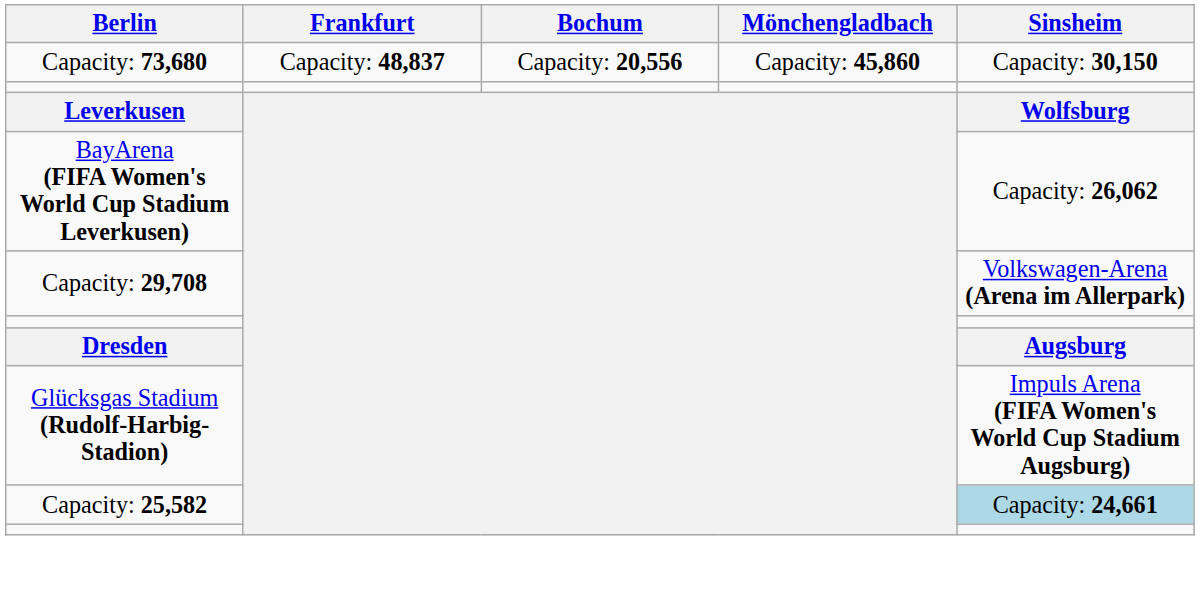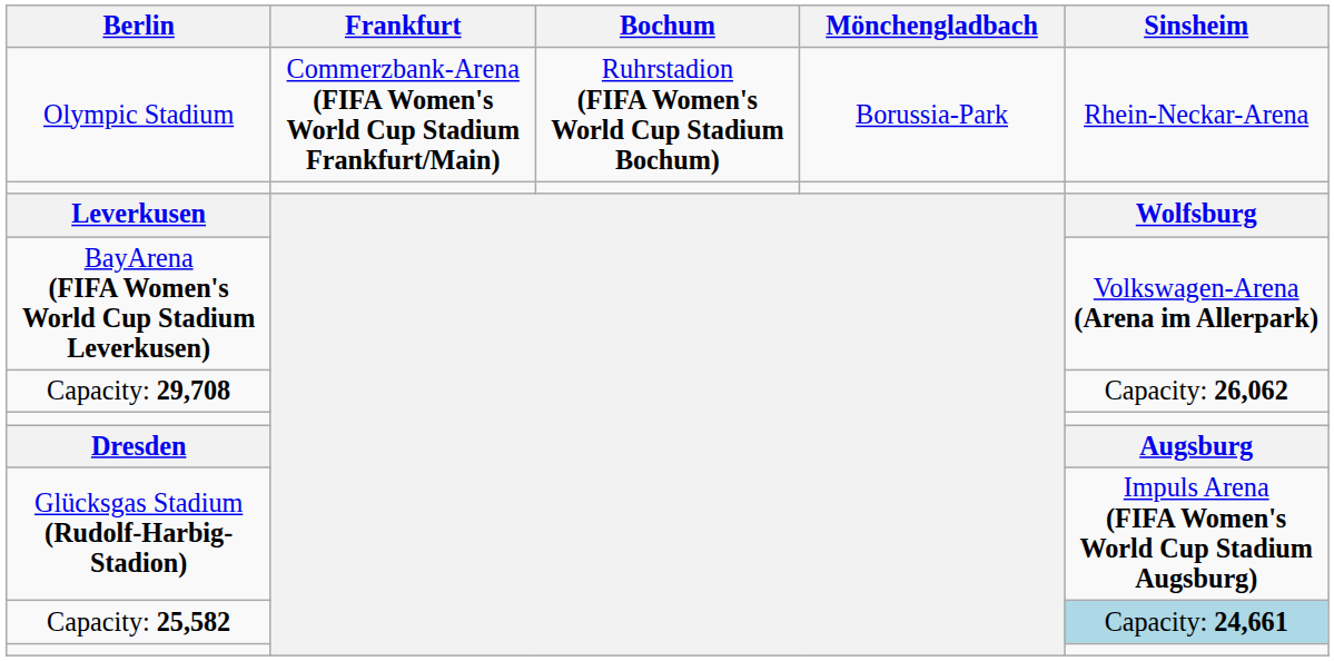 <table class="wikitable" style="text-align:center;margin:1em auto;">
 <tr>
 <th width=150><a href='#'>Berlin</a></th>
 <th width=150><a href='#'>Frankfurt</a></th>
 <th width=150><a href='#'>Bochum</a></th>
 <th width=150><a href='#'>Mönchengladbach</a></th>
 <th width=150><a href='#'>Sinsheim</a></th>
 </tr>
 <tr>
-<td>Capacity: <strong>73,680</strong></td>
-<td>Capacity: <strong>48,837</strong></td>
-<td>Capacity: <strong>20,556</strong></td>
-<td>Capacity: <strong>45,860</strong></td>
-<td>Capacity: <strong>30,150</strong></td>
+<td><a href='#'>Olympic Stadium</a></td>
+<td><a href='#'>Commerzbank-Arena</a><br><strong>(FIFA Women's World Cup Stadium Frankfurt/Main)</strong></td>
+<td><a href='#'>Ruhrstadion</a><br><strong>(FIFA Women's World Cup Stadium Bochum)</strong></td>
+<td><a href='#'>Borussia-Park</a></td>
+<td><a href='#'>Rhein-Neckar-Arena</a></td>
 </tr>
 <tr>
 <td></td>
 <td></td>
 <td></td>
 <td></td>
 <td></td>
 </tr>
 <tr>
 <th><a href='#'>Leverkusen</a></th>
 <th colspan=3 rowspan=8><br></th>
 <th><a href='#'>Wolfsburg</a></th>
 </tr>
 <tr>
 <td><a href='#'>BayArena</a><br><strong>(FIFA Women's World Cup Stadium Leverkusen)</strong></td>
-<td>Capacity: <strong>26,062</strong></td>
+<td><a href='#'>Volkswagen-Arena</a><br><strong>(Arena im Allerpark)</strong></td>
 </tr>
 <tr>
 <td>Capacity: <strong>29,708</strong></td>
-<td><a href='#'>Volkswagen-Arena</a><br><strong>(Arena im Allerpark)</strong></td>
+<td>Capacity: <strong>26,062</strong></td>
 </tr>
 <tr>
 <td></td>
 <td></td>
 </tr>
 <tr>
 <th><a href='#'>Dresden</a></th>
 <th><a href='#'>Augsburg</a></th>
 </tr>
 <tr>
 <td><a href='#'>Glücksgas Stadium</a><br><strong>(Rudolf-Harbig-Stadion)</strong></td>
 <td><a href='#'>Impuls Arena</a><br><strong>(FIFA Women's World Cup Stadium Augsburg)</strong></td>
 </tr>
 <tr>
 <td>Capacity: <strong>25,582</strong></td>
 <td style="background: lightblue;">Capacity: <strong>24,661</strong></td>
 </tr>
 <tr>
 <td></td>
 <td></td>
 </tr>
 </table>
